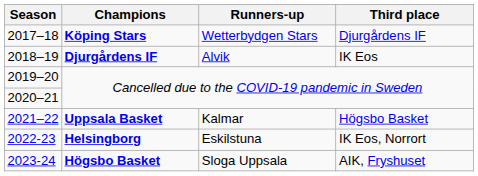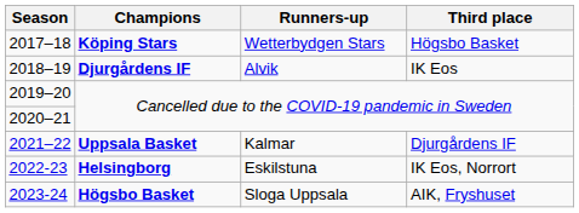 <table class="wikitable">
 <tr>
 <th>Season</th>
 <th width=160>Champions</th>
 <th width=160>Runners-up</th>
 <th width=160>Third place</th>
 </tr>
 <tr>
 <td>2017–18</td>
 <td><strong><a href='#'>Köping Stars</a></strong></td>
 <td><a href='#'>Wetterbydgen Stars</a></td>
-<td><a href='#'>Djurgårdens IF</a></td>
+<td><a href='#'>Högsbo Basket</a></td>
 </tr>
 <tr>
 <td>2018–19</td>
 <td><strong><a href='#'>Djurgårdens IF</a></strong></td>
 <td><a href='#'>Alvik</a></td>
 <td>IK Eos</td>
 </tr>
 <tr>
 <td>2019–20</td>
 <td colspan=3 rowspan=2 align=center><em>Cancelled due to the <a href='#'>COVID-19 pandemic in Sweden</a></em></td>
 </tr>
 <tr>
 <td>2020–21</td>
 </tr>
 <tr>
 <td><a href='#'>2021–22</a></td>
 <td><strong><a href='#'>Uppsala Basket</a></strong></td>
 <td>Kalmar</td>
-<td><a href='#'>Högsbo Basket</a></td>
+<td><a href='#'>Djurgårdens IF</a></td>
 </tr>
 <tr>
 <td><a href='#'>2022-23</a></td>
 <td><strong><a href='#'>Helsingborg</a></strong></td>
 <td>Eskilstuna</td>
 <td>IK Eos, Norrort</td>
 </tr>
 <tr>
 <td><a href='#'>2023-24</a></td>
 <td><strong><a href='#'>Högsbo Basket</a></strong></td>
 <td>Sloga Uppsala</td>
 <td>AIK, <a href='#'>Fryshuset</a></td>
 </tr>
 </table>
